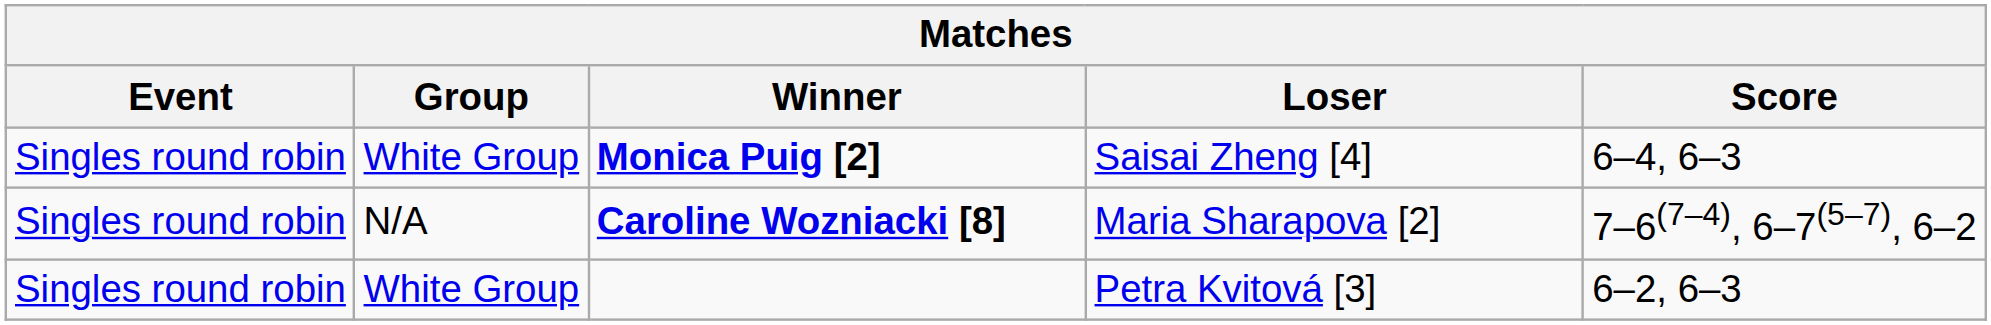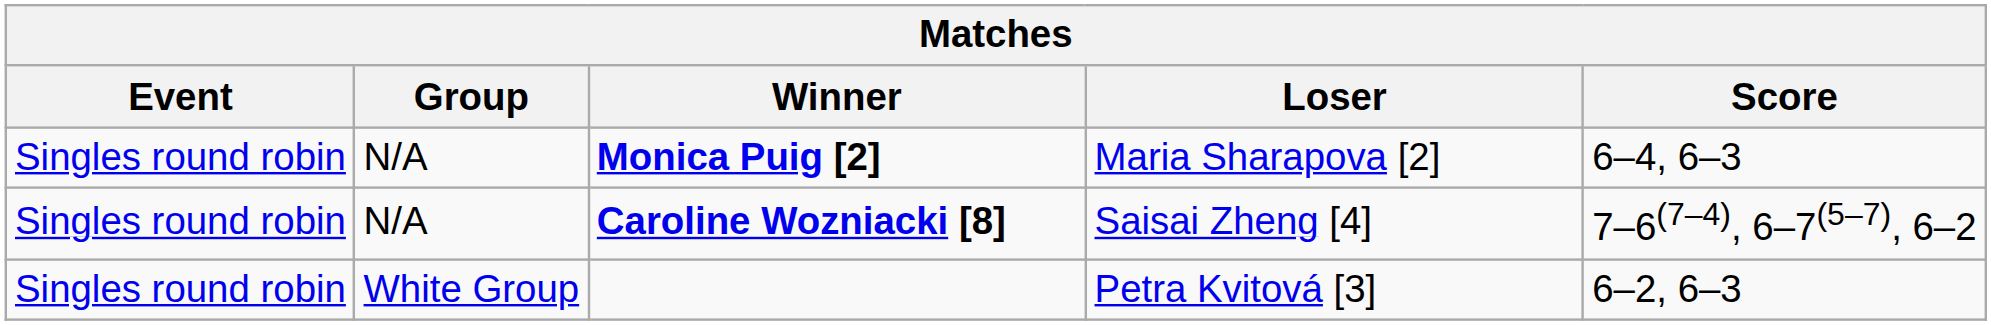 <table class="wikitable collapsible uncollapsed" style="margin:1em auto;">
 <tr>
 <th colspan=6>Matches</th>
 </tr>
 <tr>
 <th>Event</th>
 <th>Group</th>
 <th width=200>Winner</th>
 <th width=200>Loser</th>
 <th>Score</th>
 </tr>
 <tr align=left>
 <td><a href='#'>Singles round robin</a></td>
-<td><a href='#'>White Group</a></td>
+<td>N/A</td>
 <td> <strong><a href='#'>Monica Puig</a> [2]</strong></td>
-<td> <a href='#'>Saisai Zheng</a> [4]</td>
+<td> <a href='#'>Maria Sharapova</a> [2]</td>
 <td>6–4, 6–3</td>
 </tr>
 <tr align=left>
 <td><a href='#'>Singles round robin</a></td>
 <td>N/A</td>
 <td><strong> <a href='#'>Caroline Wozniacki</a> [8]</strong></td>
-<td> <a href='#'>Maria Sharapova</a> [2]</td>
+<td> <a href='#'>Saisai Zheng</a> [4]</td>
 <td>7–6<sup>(7–4)</sup>, 6–7<sup>(5–7)</sup>, 6–2</td>
 </tr>
 <tr align=left>
 <td><a href='#'>Singles round robin</a></td>
 <td><a href='#'>White Group</a></td>
 <td></td>
 <td> <a href='#'>Petra Kvitová</a> [3]</td>
 <td>6–2, 6–3</td>
 </tr>
 </table>
